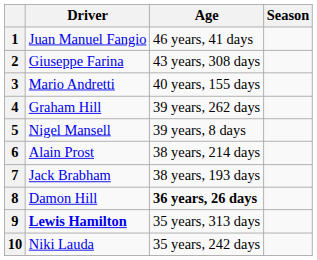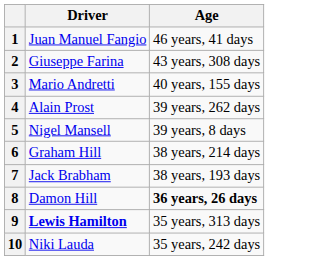 <table class="wikitable sortable">
 <tr>
 <th></th>
 <th scope=col>Driver</th>
 <th scope=col class="unsortable">Age</th>
-<th scope=col>Season</th>
 </tr>
 <tr style="text-align:center;">
 <th scope=row>1</th>
 <td data-sort-value="FAN" align=left> <a href='#'>Juan Manuel Fangio</a></td>
 <td align=left>46 years, 41 days</td>
-<td></td>
 </tr>
 <tr style="text-align:center;">
 <th scope=row>2</th>
 <td data-sort-value="FAR" align=left> <a href='#'>Giuseppe Farina</a></td>
 <td align=left>43 years, 308 days</td>
-<td></td>
 </tr>
 <tr style="text-align:center;">
 <th scope=row>3</th>
 <td data-sort-value="AND" align=left> <a href='#'>Mario Andretti</a></td>
 <td align=left>40 years, 155 days</td>
-<td></td>
 </tr>
 <tr style="text-align:center;">
 <th scope=row>4</th>
-<td data-sort-value="HIL2" align=left> <a href='#'>Graham Hill</a></td>
+<td data-sort-value="PRO" align=left> <a href='#'>Alain Prost</a></td>
 <td align=left>39 years, 262 days</td>
-<td></td>
 </tr>
 <tr style="text-align:center;">
 <th scope=row>5</th>
 <td data-sort-value="MAN" align=left> <a href='#'>Nigel Mansell</a></td>
 <td align=left>39 years, 8 days</td>
-<td></td>
 </tr>
 <tr style="text-align:center;">
 <th scope=row>6</th>
-<td data-sort-value="PRO" align=left> <a href='#'>Alain Prost</a></td>
+<td data-sort-value="HIL2" align=left> <a href='#'>Graham Hill</a></td>
 <td align=left>38 years, 214 days</td>
-<td></td>
 </tr>
 <tr style="text-align:center;">
 <th scope=row>7</th>
 <td data-sort-value="BRA" align=left> <a href='#'>Jack Brabham</a></td>
 <td align=left>38 years, 193 days</td>
-<td></td>
 </tr>
 <tr style="text-align:center;">
 <th scope=row>8</th>
 <td data-sort-value="HIL1" align=left> <a href='#'>Damon Hill</a></td>
 <td align=left><strong>36 years, 26 days</strong></td>
-<td></td>
 </tr>
 <tr style="text-align:center;">
 <th scope=row>9</th>
 <td data-sort-value="HAM" align=left> <strong><a href='#'>Lewis Hamilton</a></strong></td>
 <td align=left>35 years, 313 days</td>
-<td></td>
 </tr>
 <tr style="text-align:center;">
 <th scope=row>10</th>
 <td data-sort-value="LAU" align=left> <a href='#'>Niki Lauda</a></td>
 <td align=left>35 years, 242 days</td>
-<td></td>
 </tr>
 </table>
